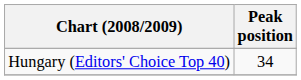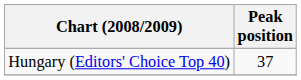 <table class="wikitable sortable">
 <tr>
 <th align="left">Chart (2008/2009)</th>
 <th align="left">Peak<br>position</th>
 </tr>
 <tr>
 </tr>
 <tr>
 <td>Hungary (<a href='#'>Editors' Choice Top 40</a>)</td>
-<td style="text-align:center;">34</td>
+<td style="text-align:center;">37</td>
 </tr>
 <tr>
 </tr>
 </table>
